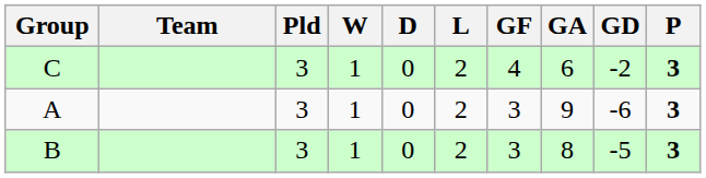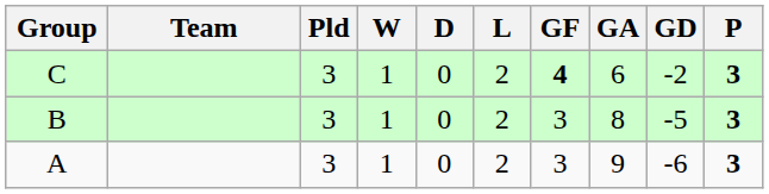 <table class="wikitable">
 <tr>
 <th width=50>Group</th>
 <th width=100>Team</th>
 <th width=25>Pld</th>
 <th width=25>W</th>
 <th width=25>D</th>
 <th width=25>L</th>
 <th width=25>GF</th>
 <th width=25>GA</th>
 <th width=25>GD</th>
 <th width=25>P</th>
 </tr>
 <tr align=center bgcolor=#ccffcc>
 <td>C</td>
 <td><strong></strong></td>
 <td>3</td>
 <td>1</td>
 <td>0</td>
 <td>2</td>
-<td>4</td>
+<td><strong>4</strong></td>
 <td>6</td>
 <td>-2</td>
+<td><strong>3</strong></td>
+</tr>
+<tr align=center bgcolor=#ccffcc>
+<td>B</td>
+<td><strong></strong></td>
+<td>3</td>
+<td>1</td>
+<td>0</td>
+<td>2</td>
+<td>3</td>
+<td>8</td>
+<td>-5</td>
 <td><strong>3</strong></td>
 </tr>
 <tr align=center>
 <td>A</td>
 <td><strong></strong></td>
 <td>3</td>
 <td>1</td>
 <td>0</td>
 <td>2</td>
 <td>3</td>
 <td>9</td>
 <td>-6</td>
 <td><strong>3</strong></td>
 </tr>
-<tr align=center bgcolor=#ccffcc>
-<td>B</td>
-<td><strong></strong></td>
-<td>3</td>
-<td>1</td>
-<td>0</td>
-<td>2</td>
-<td>3</td>
-<td>8</td>
-<td>-5</td>
-<td><strong>3</strong></td>
-</tr>
 </table>
